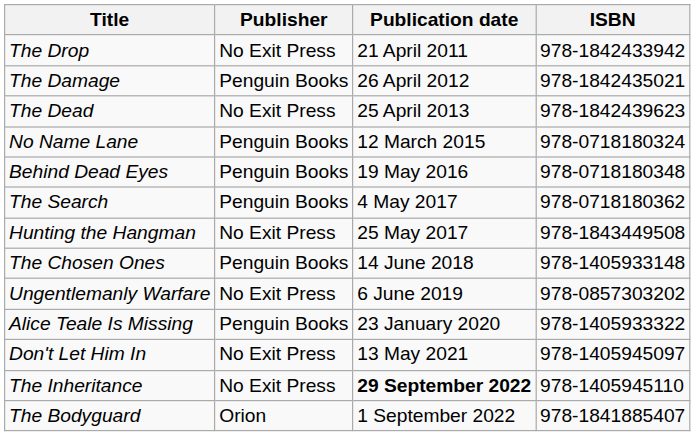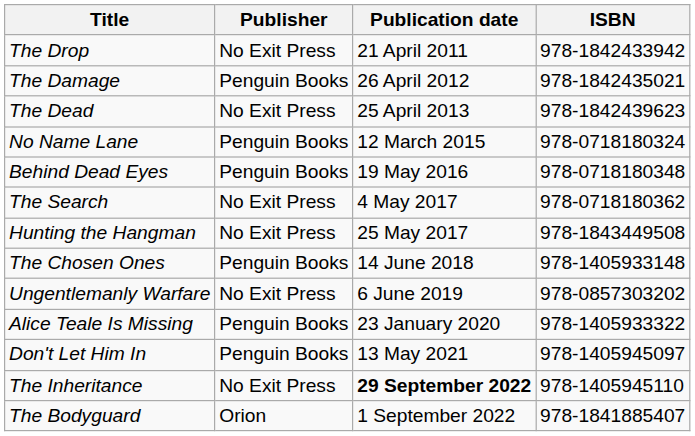 <table class="wikitable">
 <tr>
 <th>Title</th>
 <th>Publisher</th>
 <th>Publication date</th>
 <th>ISBN</th>
 </tr>
 <tr>
 <td><em>The Drop</em></td>
 <td>No Exit Press</td>
 <td>21 April 2011</td>
 <td>978-1842433942</td>
 </tr>
 <tr>
 <td><em>The Damage</em></td>
 <td>Penguin Books</td>
 <td>26 April 2012</td>
 <td>978-1842435021</td>
 </tr>
 <tr>
 <td><em>The Dead</em></td>
 <td>No Exit Press</td>
 <td>25 April 2013</td>
 <td>978-1842439623</td>
 </tr>
 <tr>
 <td><em>No Name Lane</em></td>
 <td>Penguin Books</td>
 <td>12 March 2015</td>
 <td>978-0718180324</td>
 </tr>
 <tr>
 <td><em>Behind Dead Eyes</em></td>
 <td>Penguin Books</td>
 <td>19 May 2016</td>
 <td>978-0718180348</td>
 </tr>
 <tr>
 <td><em>The Search</em></td>
-<td>Penguin Books</td>
+<td>No Exit Press</td>
 <td>4 May 2017</td>
 <td>978-0718180362</td>
 </tr>
 <tr>
 <td><em>Hunting the Hangman</em></td>
 <td>No Exit Press</td>
 <td>25 May 2017</td>
 <td>978-1843449508</td>
 </tr>
 <tr>
 <td><em>The Chosen Ones</em></td>
 <td>Penguin Books</td>
 <td>14 June 2018</td>
 <td>978-1405933148</td>
 </tr>
 <tr>
 <td><em>Ungentlemanly Warfare</em></td>
 <td>No Exit Press</td>
 <td>6 June 2019</td>
 <td>978-0857303202</td>
 </tr>
 <tr>
 <td><em>Alice Teale Is Missing</em></td>
 <td>Penguin Books</td>
 <td>23 January 2020</td>
 <td>978-1405933322</td>
 </tr>
 <tr>
 <td><em>Don't Let Him In</em></td>
-<td>No Exit Press</td>
+<td>Penguin Books</td>
 <td>13 May 2021</td>
 <td>978-1405945097</td>
 </tr>
 <tr>
 <td><em>The Inheritance</em></td>
 <td>No Exit Press</td>
 <td><strong>29 September 2022</strong></td>
 <td>978-1405945110</td>
 </tr>
 <tr>
 <td><em>The Bodyguard</em></td>
 <td>Orion</td>
 <td>1 September 2022</td>
 <td>978-1841885407</td>
 </tr>
 </table>
